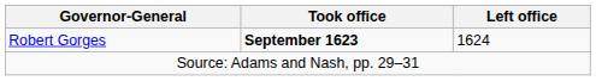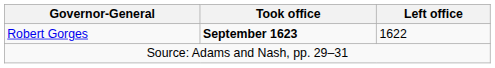 <table class=wikitable width=50%>
 <tr>
 <th scope="col">Governor-General</th>
 <th scope="col">Took office</th>
 <th scope="col">Left office</th>
 </tr>
 <tr>
 <td><a href='#'>Robert Gorges</a></td>
 <td><strong>September 1623</strong></td>
-<td>1624</td>
+<td>1622</td>
 </tr>
 <tr>
 <td colspan=3 style="text-align: center">Source: Adams and Nash, pp. 29–31</td>
 </tr>
 </table>
